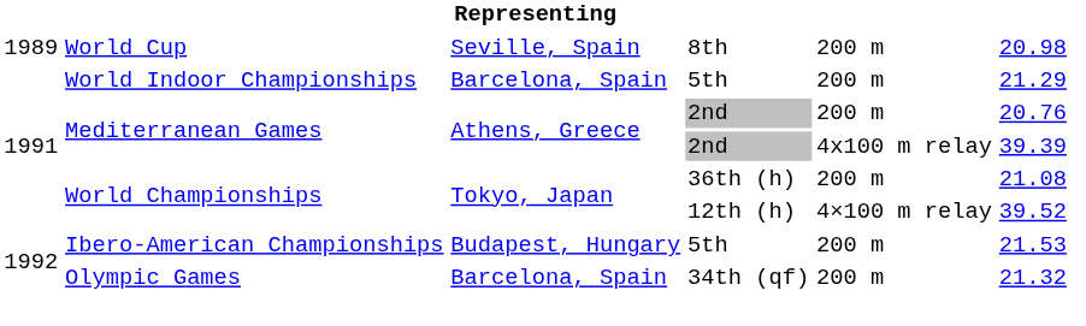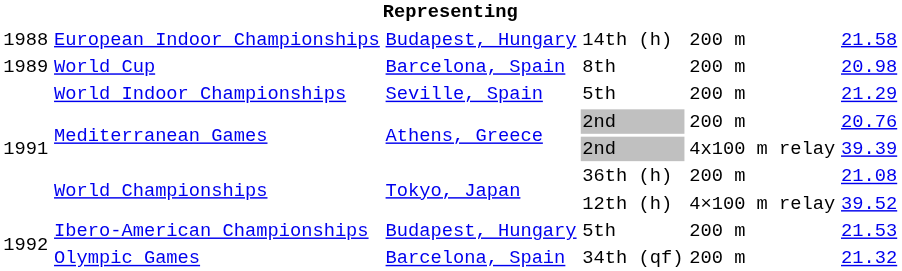 <table>
 <tr>
 <th colspan="6">Representing </th>
 </tr>
 <tr>
+<td>1988</td>
+<td><a href='#'>European Indoor Championships</a></td>
+<td><a href='#'>Budapest, Hungary</a></td>
+<td>14th (h)</td>
+<td>200 m</td>
+<td><a href='#'>21.58</a></td>
+</tr>
+<tr>
 <td>1989</td>
 <td><a href='#'>World Cup</a></td>
-<td><a href='#'>Seville, Spain</a></td>
+<td><a href='#'>Barcelona, Spain</a></td>
 <td>8th</td>
 <td>200 m</td>
 <td><a href='#'>20.98</a></td>
 </tr>
 <tr>
 <td rowspan=5>1991</td>
 <td><a href='#'>World Indoor Championships</a></td>
-<td><a href='#'>Barcelona, Spain</a></td>
+<td><a href='#'>Seville, Spain</a></td>
 <td>5th</td>
 <td>200 m</td>
 <td><a href='#'>21.29</a></td>
 </tr>
 <tr>
 <td rowspan=2><a href='#'>Mediterranean Games</a></td>
 <td rowspan=2><a href='#'>Athens, Greece</a></td>
 <td bgcolor=silver>2nd</td>
 <td>200 m</td>
 <td><a href='#'>20.76</a></td>
 </tr>
 <tr>
 <td bgcolor=silver>2nd</td>
 <td>4x100 m relay</td>
 <td><a href='#'>39.39</a></td>
 </tr>
 <tr>
 <td rowspan=2><a href='#'>World Championships</a></td>
 <td rowspan=2><a href='#'>Tokyo, Japan</a></td>
 <td>36th (h)</td>
 <td>200 m</td>
 <td><a href='#'>21.08</a></td>
 </tr>
 <tr>
 <td>12th (h)</td>
 <td>4×100 m relay</td>
 <td><a href='#'>39.52</a></td>
 </tr>
 <tr>
 <td rowspan=2>1992</td>
 <td><a href='#'>Ibero-American Championships</a></td>
 <td><a href='#'>Budapest, Hungary</a></td>
 <td>5th</td>
 <td>200 m</td>
 <td><a href='#'>21.53</a></td>
 </tr>
 <tr>
 <td><a href='#'>Olympic Games</a></td>
 <td><a href='#'>Barcelona, Spain</a></td>
 <td>34th (qf)</td>
 <td>200 m</td>
 <td><a href='#'>21.32</a></td>
 </tr>
 </table>
